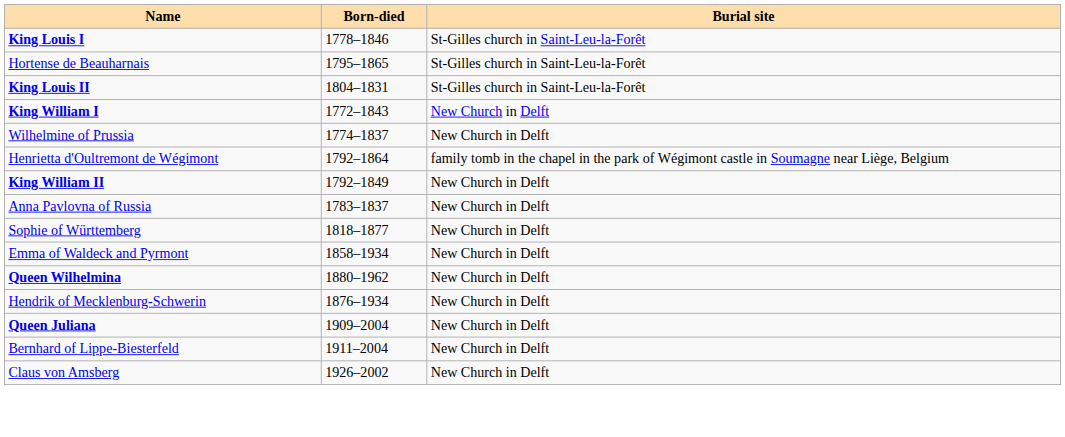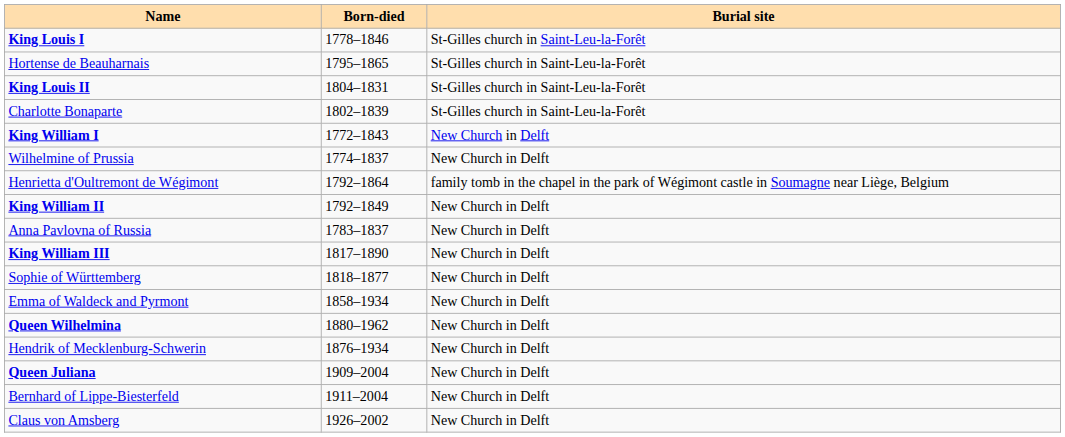 <table width = "95%" border = 1 border="1" cellpadding="4" cellspacing="0" style="margin: 0.5em 1em 0.5em 0; background: #f9f9f9; border: 1px #aaa solid; border-collapse: collapse;">
 <tr>
 <th width="30%" bgcolor="#ffdead">Name</th>
 <th width="10%" bgcolor="#ffdead">Born-died</th>
 <th width="90%" bgcolor="#ffdead">Burial site</th>
 </tr>
 <tr>
 <td><strong><a href='#'>King Louis I</a></strong></td>
 <td>1778–1846</td>
 <td>St-Gilles church in <a href='#'>Saint-Leu-la-Forêt</a></td>
 </tr>
 <tr>
 <td><a href='#'>Hortense de Beauharnais</a></td>
 <td>1795–1865</td>
 <td>St-Gilles church in Saint-Leu-la-Forêt</td>
 </tr>
 <tr>
 <td><strong><a href='#'>King Louis II</a></strong></td>
 <td>1804–1831</td>
+<td>St-Gilles church in Saint-Leu-la-Forêt</td>
+</tr>
+<tr>
+<td><a href='#'>Charlotte Bonaparte</a></td>
+<td>1802–1839</td>
 <td>St-Gilles church in Saint-Leu-la-Forêt</td>
 </tr>
 <tr>
 <td><strong><a href='#'>King William I</a></strong></td>
 <td>1772–1843</td>
 <td><a href='#'>New Church</a> in <a href='#'>Delft</a></td>
 </tr>
 <tr>
 <td><a href='#'>Wilhelmine of Prussia</a></td>
 <td>1774–1837</td>
 <td>New Church in Delft</td>
 </tr>
 <tr>
 <td><a href='#'>Henrietta d'Oultremont de Wégimont</a></td>
 <td>1792–1864</td>
 <td>family tomb in the chapel in the park of Wégimont castle in <a href='#'>Soumagne</a> near Liège, Belgium</td>
 </tr>
 <tr>
 <td><strong><a href='#'>King William II</a></strong></td>
 <td>1792–1849</td>
 <td>New Church in Delft</td>
 </tr>
 <tr>
 <td><a href='#'>Anna Pavlovna of Russia</a></td>
 <td>1783–1837</td>
+<td>New Church in Delft</td>
+</tr>
+<tr>
+<td><strong><a href='#'>King William III</a></strong></td>
+<td>1817–1890</td>
 <td>New Church in Delft</td>
 </tr>
 <tr>
 <td><a href='#'>Sophie of Württemberg</a></td>
 <td>1818–1877</td>
 <td>New Church in Delft</td>
 </tr>
 <tr>
 <td><a href='#'>Emma of Waldeck and Pyrmont</a></td>
 <td>1858–1934</td>
 <td>New Church in Delft</td>
 </tr>
 <tr>
 <td><strong><a href='#'>Queen Wilhelmina</a></strong></td>
 <td>1880–1962</td>
 <td>New Church in Delft</td>
 </tr>
 <tr>
 <td><a href='#'>Hendrik of Mecklenburg-Schwerin</a></td>
 <td>1876–1934</td>
 <td>New Church in Delft</td>
 </tr>
 <tr>
 <td><strong><a href='#'>Queen Juliana</a></strong></td>
 <td>1909–2004</td>
 <td>New Church in Delft</td>
 </tr>
 <tr>
 <td><a href='#'>Bernhard of Lippe-Biesterfeld</a></td>
 <td>1911–2004</td>
 <td>New Church in Delft</td>
 </tr>
 <tr>
 <td><a href='#'>Claus von Amsberg</a></td>
 <td>1926–2002</td>
 <td>New Church in Delft</td>
 </tr>
 </table>
